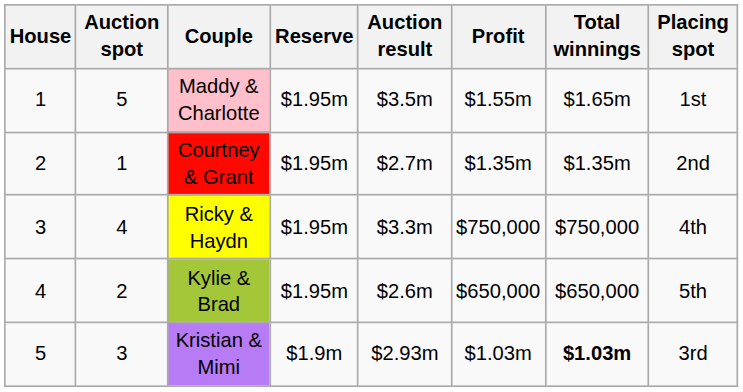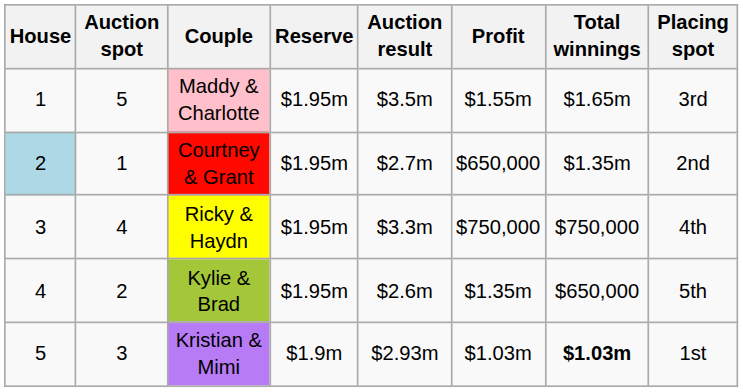 <table class="wikitable" style="text-align: center; font-size: 9pt; line-height:16px; width:70%" |>
 <tr>
 <th>House</th>
 <th>Auction spot</th>
 <th>Couple</th>
 <th>Reserve</th>
 <th>Auction result</th>
 <th>Profit</th>
 <th>Total winnings</th>
 <th>Placing spot</th>
 </tr>
 <tr>
 <td>1</td>
 <td style="text-align:center">5</td>
 <td style="background:pink; color:black;" scope="col">Maddy & Charlotte</td>
 <td style="text-align:center">$1.95m</td>
 <td style="text-align:center">$3.5m</td>
 <td style="text-align:center">$1.55m</td>
 <td style="text-align:center">$1.65m</td>
-<td style="text-align:center">1st</td>
+<td style="text-align:center">3rd</td>
 </tr>
 <tr>
-<td>2</td>
+<td style="background: lightblue;">2</td>
 <td style="text-align:center">1</td>
 <td style="background:#FF0800; color:black;" scope="col">Courtney & Grant</td>
 <td style="text-align:center">$1.95m</td>
 <td style="text-align:center">$2.7m</td>
-<td style="text-align:center">$1.35m</td>
+<td style="text-align:center">$650,000</td>
 <td style="text-align:center">$1.35m</td>
 <td style="text-align:center">2nd</td>
 </tr>
 <tr>
 <td>3</td>
 <td style="text-align:center">4</td>
 <td style="background:yellow; color:black;" scope="col">Ricky & Haydn</td>
 <td style="text-align:center">$1.95m</td>
 <td style="text-align:center">$3.3m</td>
 <td style="text-align:center">$750,000</td>
 <td style="text-align:center">$750,000</td>
 <td style="text-align:center">4th</td>
 </tr>
 <tr>
 <td>4</td>
 <td style="text-align:center">2</td>
 <td style="background:#A4C639; color:black;" scope="col">Kylie & Brad</td>
 <td style="text-align:center">$1.95m</td>
 <td style="text-align:center">$2.6m</td>
-<td style="text-align:center">$650,000</td>
+<td style="text-align:center">$1.35m</td>
 <td style="text-align:center">$650,000</td>
 <td style="text-align:center">5th</td>
 </tr>
 <tr>
 <td>5</td>
 <td style="text-align:center">3</td>
 <td style="background:#B87BF6; color:black;" scope="col">Kristian & Mimi</td>
 <td style="text-align:center">$1.9m</td>
 <td style="text-align:center">$2.93m</td>
 <td style="text-align:center">$1.03m</td>
 <td style="text-align:center"><strong>$1.03m</strong></td>
-<td style="text-align:center">3rd</td>
+<td style="text-align:center">1st</td>
 </tr>
 </table>
